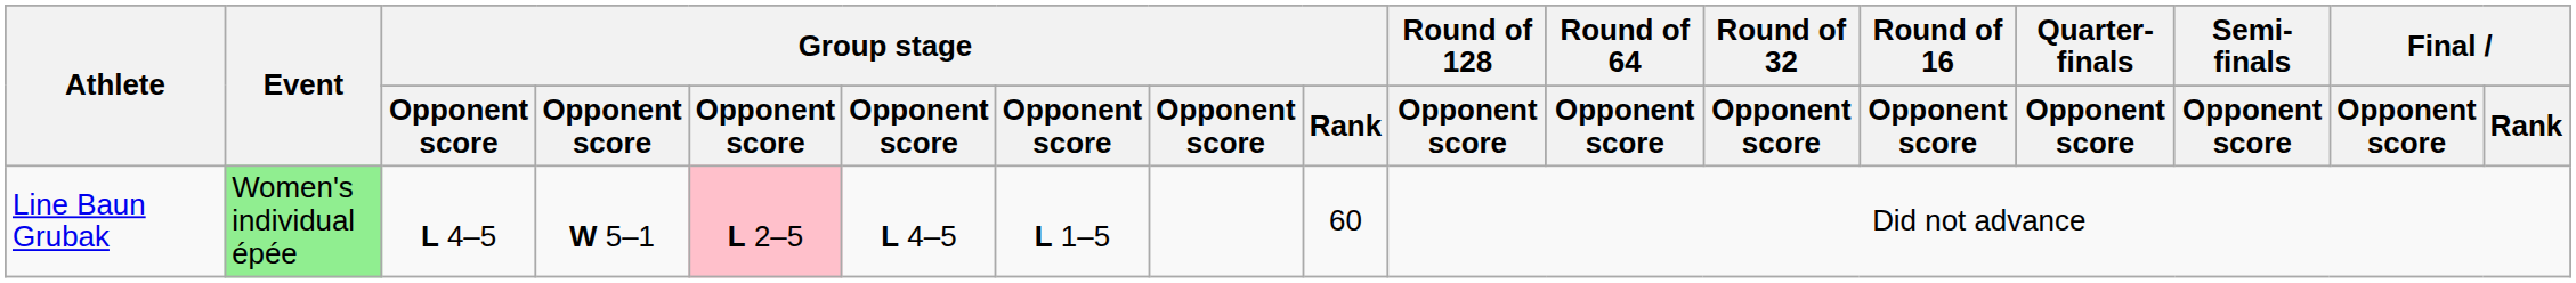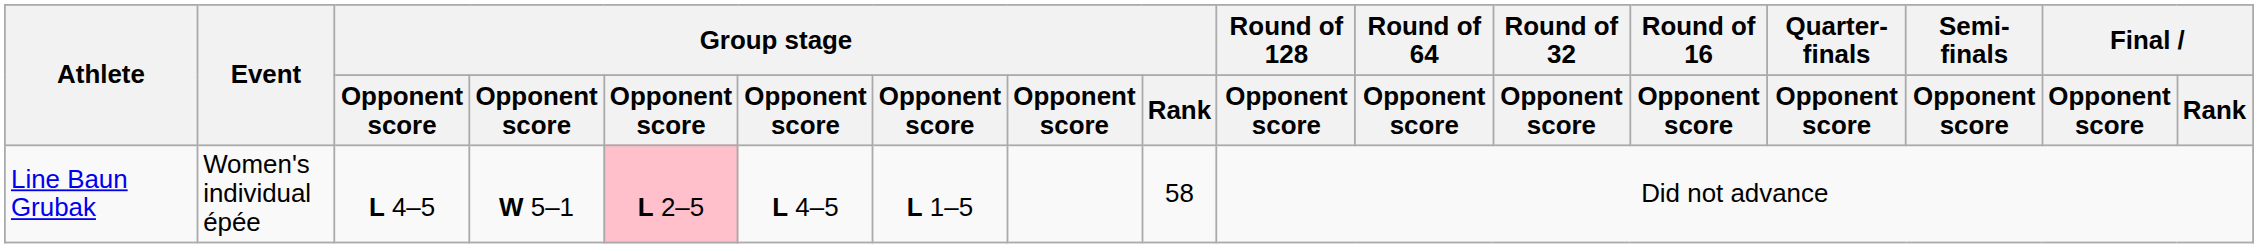 <table class="wikitable" style="font-size:90%; text-align:center">
 <tr>
 <th rowspan="2" width="100">Athlete</th>
 <th rowspan="2">Event</th>
 <th colspan="7">Group stage</th>
 <th>Round of 128</th>
 <th>Round of 64</th>
 <th>Round of 32</th>
 <th>Round of 16</th>
 <th>Quarter-finals</th>
 <th>Semi-finals</th>
 <th colspan="2">Final / </th>
 </tr>
 <tr>
 <th>Opponent<br>score</th>
 <th>Opponent<br>score</th>
 <th>Opponent<br>score</th>
 <th>Opponent<br>score</th>
 <th>Opponent<br>score</th>
 <th>Opponent<br>score</th>
 <th>Rank</th>
 <th>Opponent<br>score</th>
 <th>Opponent<br>score</th>
 <th>Opponent<br>score</th>
 <th>Opponent<br>score</th>
 <th>Opponent<br>score</th>
 <th>Opponent<br>score</th>
 <th>Opponent<br>score</th>
 <th>Rank</th>
 </tr>
 <tr>
 <td align="left"><a href='#'>Line Baun Grubak</a></td>
-<td align="left" style="background: lightgreen;">Women's individual épée</td>
+<td align="left">Women's individual épée</td>
 <td><br><strong>L</strong> 4–5</td>
 <td><br><strong>W</strong> 5–1</td>
 <td style="background: pink;"><br><strong>L</strong> 2–5</td>
 <td><br><strong>L</strong> 4–5</td>
 <td><br><strong>L</strong> 1–5</td>
 <td></td>
-<td>60</td>
+<td>58</td>
 <td colspan="8">Did not advance</td>
 </tr>
 </table>
